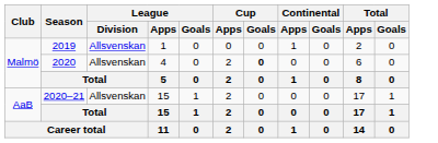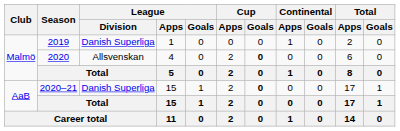 <table class="wikitable" style="text-align:center;">
 <tr>
 <th rowspan="2">Club</th>
 <th rowspan="2">Season</th>
 <th colspan="3">League</th>
 <th colspan="2">Cup</th>
 <th colspan="2">Continental</th>
 <th colspan="2">Total</th>
 </tr>
 <tr>
 <th>Division</th>
 <th>Apps</th>
 <th>Goals</th>
 <th>Apps</th>
 <th>Goals</th>
 <th>Apps</th>
 <th>Goals</th>
 <th>Apps</th>
 <th>Goals</th>
 </tr>
 <tr>
 <td rowspan="3"><a href='#'>Malmö</a></td>
 <td><a href='#'>2019</a></td>
-<td><a href='#'>Allsvenskan</a></td>
+<td><a href='#'>Danish Superliga</a></td>
 <td>1</td>
 <td>0</td>
 <td>0</td>
 <td>0</td>
 <td>1</td>
 <td>0</td>
 <td>2</td>
 <td>0</td>
 </tr>
 <tr>
 <td><a href='#'>2020</a></td>
 <td>Allsvenskan</td>
 <td>4</td>
 <td>0</td>
 <td>2</td>
 <td><strong>0</strong></td>
 <td>0</td>
 <td>0</td>
 <td>6</td>
 <td>0</td>
 </tr>
 <tr>
 <th colspan="2">Total</th>
 <th>5</th>
 <th>0</th>
 <th>2</th>
 <th>0</th>
 <th>1</th>
 <th>0</th>
 <th>8</th>
 <th>0</th>
 </tr>
 <tr>
 <td rowspan="2"><a href='#'>AaB</a></td>
 <td><a href='#'>2020–21</a></td>
-<td>Allsvenskan</td>
+<td><a href='#'>Danish Superliga</a></td>
 <td>15</td>
 <td>1</td>
 <td>2</td>
-<td>0</td>
+<td><strong>0</strong></td>
 <td>0</td>
 <td>0</td>
 <td>17</td>
 <td>1</td>
 </tr>
 <tr>
 <th colspan="2">Total</th>
 <th>15</th>
 <th>1</th>
 <th>2</th>
 <th>0</th>
 <th>0</th>
 <th>0</th>
 <th>17</th>
 <th>1</th>
 </tr>
 <tr>
 <th colspan="3">Career total</th>
 <th>11</th>
 <th>0</th>
 <th>2</th>
 <th>0</th>
 <th>1</th>
 <th>0</th>
 <th>14</th>
 <th>0</th>
 </tr>
 </table>
